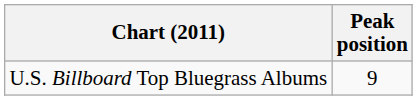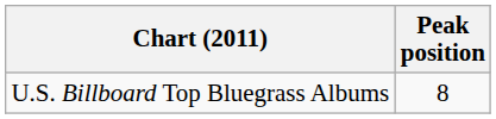 <table class="wikitable">
 <tr>
 <th>Chart (2011)</th>
 <th>Peak<br>position</th>
 </tr>
 <tr>
 <td>U.S. <em>Billboard</em> Top Bluegrass Albums</td>
-<td align="center">9</td>
+<td align="center">8</td>
 </tr>
 </table>
